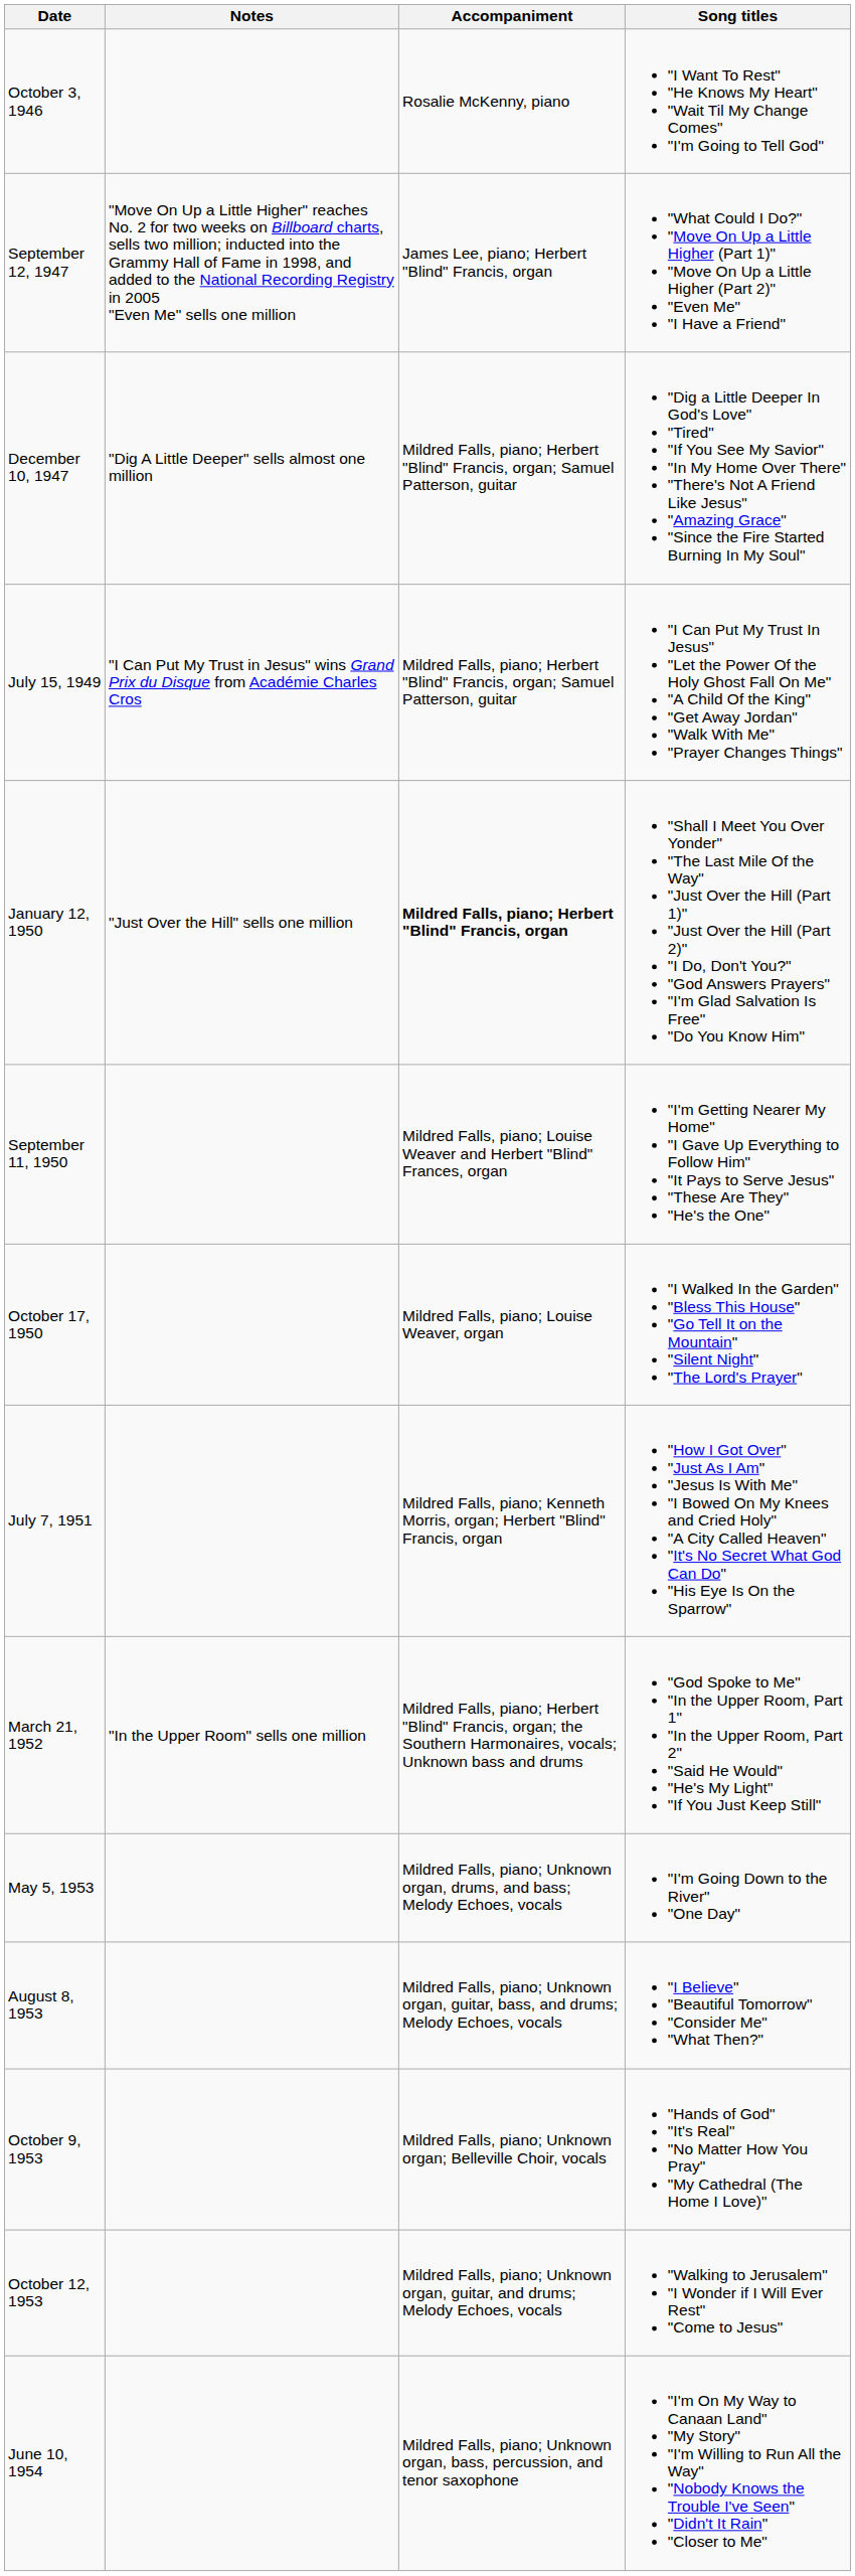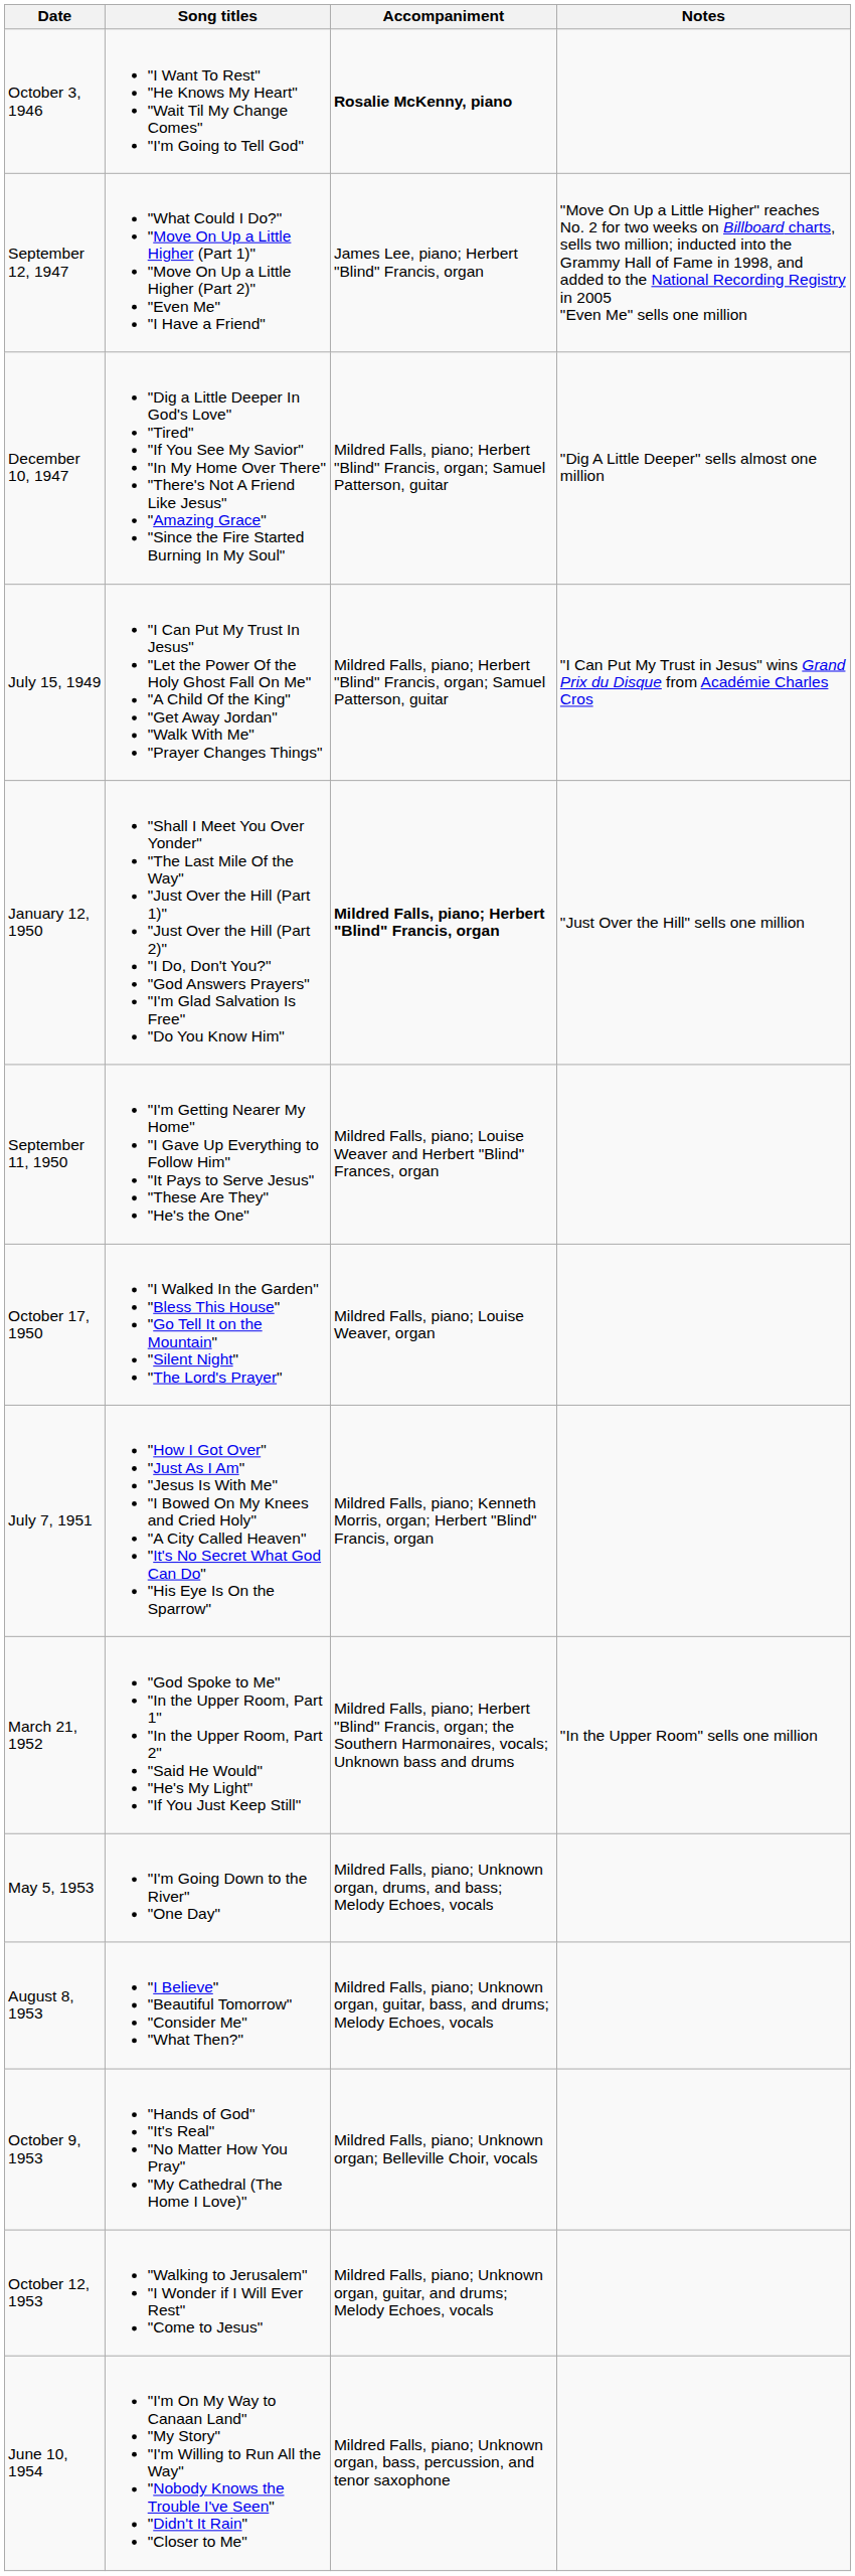 <table class="wikitable">
 <tr>
 <th scope="col" style="width: 100px;">Date</th>
+<th scope="col" style="width: 250px;">Song titles</th>
+<th scope="col" style="width: 250px;">Accompaniment</th>
 <th scope="col" style="width: 350px;">Notes</th>
-<th scope="col" style="width: 250px;">Accompaniment</th>
-<th scope="col" style="width: 250px;">Song titles</th>
 </tr>
 <tr>
 <td>October 3, 1946</td>
+<td><br><ul><li>"I Want To Rest"</li><li>"He Knows My Heart"</li><li>"Wait Til My Change Comes"</li><li>"I'm Going to Tell God"</li></ul></td>
+<td><strong>Rosalie McKenny, piano</strong></td>
 <td></td>
-<td>Rosalie McKenny, piano</td>
-<td><br><ul><li>"I Want To Rest"</li><li>"He Knows My Heart"</li><li>"Wait Til My Change Comes"</li><li>"I'm Going to Tell God"</li></ul></td>
 </tr>
 <tr>
 <td>September 12, 1947</td>
+<td><br><ul><li>"What Could I Do?"</li><li>"<a href='#'>Move On Up a Little Higher</a> (Part 1)"</li><li>"Move On Up a Little Higher (Part 2)"</li><li>"Even Me"</li><li>"I Have a Friend"</li></ul></td>
+<td>James Lee, piano; Herbert "Blind" Francis, organ</td>
 <td>"Move On Up a Little Higher" reaches No. 2 for two weeks on <a href='#'><em>Billboard</em> charts</a>, sells two million; inducted into the Grammy Hall of Fame in 1998, and added to the <a href='#'>National Recording Registry</a> in 2005<br>"Even Me" sells one million</td>
-<td>James Lee, piano; Herbert "Blind" Francis, organ</td>
-<td><br><ul><li>"What Could I Do?"</li><li>"<a href='#'>Move On Up a Little Higher</a> (Part 1)"</li><li>"Move On Up a Little Higher (Part 2)"</li><li>"Even Me"</li><li>"I Have a Friend"</li></ul></td>
 </tr>
 <tr>
 <td>December 10, 1947</td>
+<td><br><ul><li>"Dig a Little Deeper In God's Love"</li><li>"Tired"</li><li>"If You See My Savior"</li><li>"In My Home Over There"</li><li>"There's Not A Friend Like Jesus"</li><li>"<a href='#'>Amazing Grace</a>"</li><li>"Since the Fire Started Burning In My Soul"</li></ul></td>
+<td>Mildred Falls, piano; Herbert "Blind" Francis, organ; Samuel Patterson, guitar</td>
 <td>"Dig A Little Deeper" sells almost one million</td>
-<td>Mildred Falls, piano; Herbert "Blind" Francis, organ; Samuel Patterson, guitar</td>
-<td><br><ul><li>"Dig a Little Deeper In God's Love"</li><li>"Tired"</li><li>"If You See My Savior"</li><li>"In My Home Over There"</li><li>"There's Not A Friend Like Jesus"</li><li>"<a href='#'>Amazing Grace</a>"</li><li>"Since the Fire Started Burning In My Soul"</li></ul></td>
 </tr>
 <tr>
 <td>July 15, 1949</td>
+<td><br><ul><li>"I Can Put My Trust In Jesus"</li><li>"Let the Power Of the Holy Ghost Fall On Me"</li><li>"A Child Of the King"</li><li>"Get Away Jordan"</li><li>"Walk With Me"</li><li>"Prayer Changes Things"</li></ul></td>
+<td>Mildred Falls, piano; Herbert "Blind" Francis, organ; Samuel Patterson, guitar</td>
 <td>"I Can Put My Trust in Jesus" wins <em><a href='#'>Grand Prix du Disque</a></em> from <a href='#'>Académie Charles Cros</a></td>
-<td>Mildred Falls, piano; Herbert "Blind" Francis, organ; Samuel Patterson, guitar</td>
-<td><br><ul><li>"I Can Put My Trust In Jesus"</li><li>"Let the Power Of the Holy Ghost Fall On Me"</li><li>"A Child Of the King"</li><li>"Get Away Jordan"</li><li>"Walk With Me"</li><li>"Prayer Changes Things"</li></ul></td>
 </tr>
 <tr>
 <td>January 12, 1950</td>
+<td><br><ul><li>"Shall I Meet You Over Yonder"</li><li>"The Last Mile Of the Way"</li><li>"Just Over the Hill (Part 1)"</li><li>"Just Over the Hill (Part 2)"</li><li>"I Do, Don't You?"</li><li>"God Answers Prayers"</li><li>"I'm Glad Salvation Is Free"</li><li>"Do You Know Him"</li></ul></td>
+<td><strong>Mildred Falls, piano; Herbert "Blind" Francis, organ</strong></td>
 <td>"Just Over the Hill" sells one million</td>
-<td><strong>Mildred Falls, piano; Herbert "Blind" Francis, organ</strong></td>
-<td><br><ul><li>"Shall I Meet You Over Yonder"</li><li>"The Last Mile Of the Way"</li><li>"Just Over the Hill (Part 1)"</li><li>"Just Over the Hill (Part 2)"</li><li>"I Do, Don't You?"</li><li>"God Answers Prayers"</li><li>"I'm Glad Salvation Is Free"</li><li>"Do You Know Him"</li></ul></td>
 </tr>
 <tr>
 <td>September 11, 1950</td>
+<td><br><ul><li>"I'm Getting Nearer My Home"</li><li>"I Gave Up Everything to Follow Him"</li><li>"It Pays to Serve Jesus"</li><li>"These Are They"</li><li>"He's the One"</li></ul></td>
+<td>Mildred Falls, piano; Louise Weaver and Herbert "Blind" Frances, organ</td>
 <td></td>
-<td>Mildred Falls, piano; Louise Weaver and Herbert "Blind" Frances, organ</td>
-<td><br><ul><li>"I'm Getting Nearer My Home"</li><li>"I Gave Up Everything to Follow Him"</li><li>"It Pays to Serve Jesus"</li><li>"These Are They"</li><li>"He's the One"</li></ul></td>
 </tr>
 <tr>
 <td>October 17, 1950</td>
+<td><br><ul><li>"I Walked In the Garden"</li><li>"<a href='#'>Bless This House</a>"</li><li>"<a href='#'>Go Tell It on the Mountain</a>"</li><li>"<a href='#'>Silent Night</a>"</li><li>"<a href='#'>The Lord's Prayer</a>"</li></ul></td>
+<td>Mildred Falls, piano; Louise Weaver, organ</td>
 <td></td>
-<td>Mildred Falls, piano; Louise Weaver, organ</td>
-<td><br><ul><li>"I Walked In the Garden"</li><li>"<a href='#'>Bless This House</a>"</li><li>"<a href='#'>Go Tell It on the Mountain</a>"</li><li>"<a href='#'>Silent Night</a>"</li><li>"<a href='#'>The Lord's Prayer</a>"</li></ul></td>
 </tr>
 <tr>
 <td>July 7, 1951</td>
+<td><br><ul><li>"<a href='#'>How I Got Over</a>"</li><li>"<a href='#'>Just As I Am</a>"</li><li>"Jesus Is With Me"</li><li>"I Bowed On My Knees and Cried Holy"</li><li>"A City Called Heaven"</li><li>"<a href='#'>It's No Secret What God Can Do</a>"</li><li>"His Eye Is On the Sparrow"</li></ul></td>
+<td>Mildred Falls, piano; Kenneth Morris, organ; Herbert "Blind" Francis, organ</td>
 <td></td>
-<td>Mildred Falls, piano; Kenneth Morris, organ; Herbert "Blind" Francis, organ</td>
-<td><br><ul><li>"<a href='#'>How I Got Over</a>"</li><li>"<a href='#'>Just As I Am</a>"</li><li>"Jesus Is With Me"</li><li>"I Bowed On My Knees and Cried Holy"</li><li>"A City Called Heaven"</li><li>"<a href='#'>It's No Secret What God Can Do</a>"</li><li>"His Eye Is On the Sparrow"</li></ul></td>
 </tr>
 <tr>
 <td>March 21, 1952</td>
+<td><br><ul><li>"God Spoke to Me"</li><li>"In the Upper Room, Part 1"</li><li>"In the Upper Room, Part 2"</li><li>"Said He Would"</li><li>"He's My Light"</li><li>"If You Just Keep Still"</li></ul></td>
+<td>Mildred Falls, piano; Herbert "Blind" Francis, organ; the Southern Harmonaires, vocals; Unknown bass and drums</td>
 <td>"In the Upper Room" sells one million</td>
-<td>Mildred Falls, piano; Herbert "Blind" Francis, organ; the Southern Harmonaires, vocals; Unknown bass and drums</td>
-<td><br><ul><li>"God Spoke to Me"</li><li>"In the Upper Room, Part 1"</li><li>"In the Upper Room, Part 2"</li><li>"Said He Would"</li><li>"He's My Light"</li><li>"If You Just Keep Still"</li></ul></td>
 </tr>
 <tr>
 <td>May 5, 1953</td>
+<td><br><ul><li>"I'm Going Down to the River"</li><li>"One Day"</li></ul></td>
+<td>Mildred Falls, piano; Unknown organ, drums, and bass; Melody Echoes, vocals</td>
 <td></td>
-<td>Mildred Falls, piano; Unknown organ, drums, and bass; Melody Echoes, vocals</td>
-<td><br><ul><li>"I'm Going Down to the River"</li><li>"One Day"</li></ul></td>
 </tr>
 <tr>
 <td>August 8, 1953</td>
+<td><br><ul><li>"<a href='#'>I Believe</a>"</li><li>"Beautiful Tomorrow"</li><li>"Consider Me"</li><li>"What Then?"</li></ul></td>
+<td>Mildred Falls, piano; Unknown organ, guitar, bass, and drums; Melody Echoes, vocals</td>
 <td></td>
-<td>Mildred Falls, piano; Unknown organ, guitar, bass, and drums; Melody Echoes, vocals</td>
-<td><br><ul><li>"<a href='#'>I Believe</a>"</li><li>"Beautiful Tomorrow"</li><li>"Consider Me"</li><li>"What Then?"</li></ul></td>
 </tr>
 <tr>
 <td>October 9, 1953</td>
+<td><br><ul><li>"Hands of God"</li><li>"It's Real"</li><li>"No Matter How You Pray"</li><li>"My Cathedral (The Home I Love)"</li></ul></td>
+<td>Mildred Falls, piano; Unknown organ; Belleville Choir, vocals</td>
 <td></td>
-<td>Mildred Falls, piano; Unknown organ; Belleville Choir, vocals</td>
-<td><br><ul><li>"Hands of God"</li><li>"It's Real"</li><li>"No Matter How You Pray"</li><li>"My Cathedral (The Home I Love)"</li></ul></td>
 </tr>
 <tr>
 <td>October 12, 1953</td>
+<td><br><ul><li>"Walking to Jerusalem"</li><li>"I Wonder if I Will Ever Rest"</li><li>"Come to Jesus"</li></ul></td>
+<td>Mildred Falls, piano; Unknown organ, guitar, and drums; Melody Echoes, vocals</td>
 <td></td>
-<td>Mildred Falls, piano; Unknown organ, guitar, and drums; Melody Echoes, vocals</td>
-<td><br><ul><li>"Walking to Jerusalem"</li><li>"I Wonder if I Will Ever Rest"</li><li>"Come to Jesus"</li></ul></td>
 </tr>
 <tr>
 <td>June 10, 1954</td>
+<td><br><ul><li>"I'm On My Way to Canaan Land"</li><li>"My Story"</li><li>"I'm Willing to Run All the Way"</li><li>"<a href='#'>Nobody Knows the Trouble I've Seen</a>"</li><li>"<a href='#'>Didn't It Rain</a>"</li><li>"Closer to Me"</li></ul></td>
+<td>Mildred Falls, piano; Unknown organ, bass, percussion, and tenor saxophone</td>
 <td></td>
-<td>Mildred Falls, piano; Unknown organ, bass, percussion, and tenor saxophone</td>
-<td><br><ul><li>"I'm On My Way to Canaan Land"</li><li>"My Story"</li><li>"I'm Willing to Run All the Way"</li><li>"<a href='#'>Nobody Knows the Trouble I've Seen</a>"</li><li>"<a href='#'>Didn't It Rain</a>"</li><li>"Closer to Me"</li></ul></td>
 </tr>
 </table>
